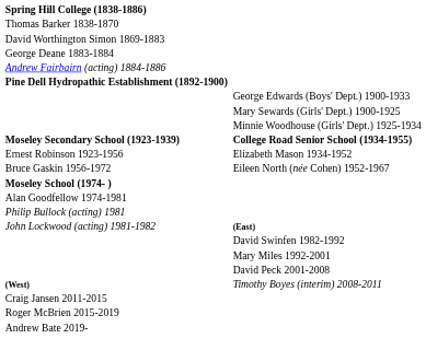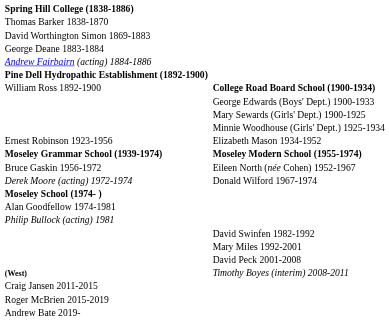 <table>
 <tr>
 <td><strong>Spring Hill College (1838-1886)</strong></td>
 </tr>
 <tr>
 <td>Thomas Barker 1838-1870</td>
 </tr>
 <tr>
 <td>David Worthington Simon 1869-1883</td>
 </tr>
 <tr>
 <td>George Deane 1883-1884</td>
 </tr>
 <tr>
 <td><em><a href='#'>Andrew Fairbairn</a> (acting) 1884-1886</em></td>
 </tr>
 <tr>
 <td><strong>Pine Dell Hydropathic Establishment (1892-1900)</strong></td>
 </tr>
 <tr>
+<td>William Ross 1892-1900</td>
+<td></td>
+<td><strong>College Road Board School (1900-1934)</strong></td>
+</tr>
+<tr>
 <td></td>
 <td></td>
 <td>George Edwards (Boys' Dept.) 1900-1933</td>
 </tr>
 <tr>
 <td></td>
 <td></td>
 <td>Mary Sewards (Girls' Dept.) 1900-1925</td>
 </tr>
 <tr>
 <td></td>
 <td></td>
 <td>Minnie Woodhouse (Girls' Dept.) 1925-1934</td>
 </tr>
 <tr>
-<td><strong>Moseley Secondary School (1923-1939)</strong></td>
-<td></td>
-<td><strong>College Road Senior School (1934-1955)</strong></td>
-</tr>
-<tr>
 <td>Ernest Robinson 1923-1956</td>
 <td></td>
 <td>Elizabeth Mason 1934-1952</td>
 </tr>
 <tr>
+<td><strong>Moseley Grammar School (1939-1974)</strong></td>
+<td></td>
+<td><strong>Moseley Modern School (1955-1974)</strong></td>
+</tr>
+<tr>
 <td>Bruce Gaskin 1956-1972</td>
 <td></td>
 <td>Eileen North (<em>née</em> Cohen) 1952-1967</td>
+</tr>
+<tr>
+<td><em>Derek Moore (acting) 1972-1974</em></td>
+<td></td>
+<td>Donald Wilford 1967-1974</td>
 </tr>
 <tr>
 <td><strong>Moseley School (1974- )</strong></td>
 </tr>
 <tr>
 <td>Alan Goodfellow 1974-1981</td>
 </tr>
 <tr>
 <td><em>Philip Bullock (acting) 1981</em></td>
-</tr>
-<tr>
-<td><em>John Lockwood (acting) 1981-1982</em></td>
-<td></td>
-<td><small><strong>(East)</strong></small></td>
 </tr>
 <tr>
 <td></td>
 <td></td>
 <td>David Swinfen 1982-1992</td>
 </tr>
 <tr>
 <td></td>
 <td></td>
 <td>Mary Miles 1992-2001</td>
 </tr>
 <tr>
 <td></td>
 <td></td>
 <td>David Peck 2001-2008</td>
 </tr>
 <tr>
 <td><small><strong>(West)</strong></small></td>
 <td></td>
 <td><em>Timothy Boyes (interim) 2008-2011</em></td>
 </tr>
 <tr>
 <td>Craig Jansen 2011-2015</td>
 </tr>
 <tr>
 <td>Roger McBrien 2015-2019</td>
 </tr>
 <tr>
 <td>Andrew Bate 2019-</td>
 </tr>
 <tr>
 </tr>
 </table>
